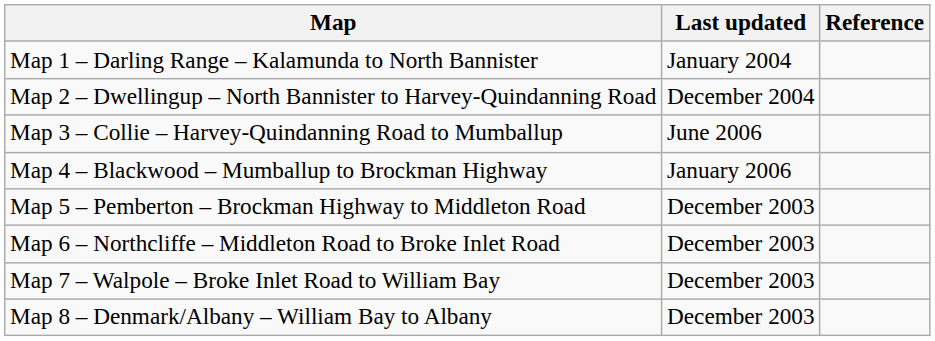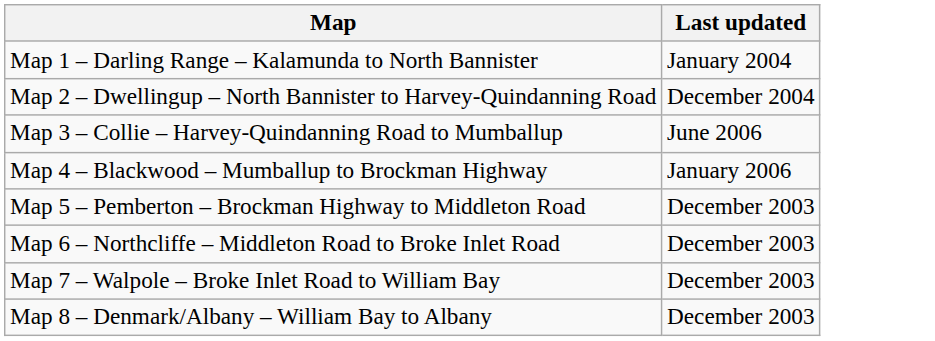 <table class=wikitable>
 <tr>
 <th>Map</th>
 <th>Last updated</th>
-<th>Reference</th>
 </tr>
 <tr>
 <td>Map 1 – Darling Range – Kalamunda to North Bannister</td>
 <td>January 2004</td>
-<td></td>
 </tr>
 <tr>
 <td>Map 2 – Dwellingup – North Bannister to Harvey-Quindanning Road</td>
 <td>December 2004</td>
-<td></td>
 </tr>
 <tr>
 <td>Map 3 – Collie – Harvey-Quindanning Road to Mumballup</td>
 <td>June 2006</td>
-<td></td>
 </tr>
 <tr>
 <td>Map 4 – Blackwood – Mumballup to Brockman Highway</td>
 <td>January 2006</td>
-<td></td>
 </tr>
 <tr>
 <td>Map 5 – Pemberton – Brockman Highway to Middleton Road</td>
 <td>December 2003</td>
-<td></td>
 </tr>
 <tr>
 <td>Map 6 – Northcliffe – Middleton Road to Broke Inlet Road</td>
 <td>December 2003</td>
-<td></td>
 </tr>
 <tr>
 <td>Map 7 – Walpole – Broke Inlet Road to William Bay</td>
 <td>December 2003</td>
-<td></td>
 </tr>
 <tr>
 <td>Map 8 – Denmark/Albany – William Bay to Albany</td>
 <td>December 2003</td>
-<td></td>
 </tr>
 </table>
